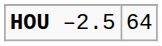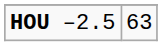 <table class="wikitable">
 <tr align="center">
 </tr>
 <tr align="center">
 <td><strong>HOU</strong> –2.5</td>
-<td>64</td>
+<td>63</td>
 </tr>
 </table>
